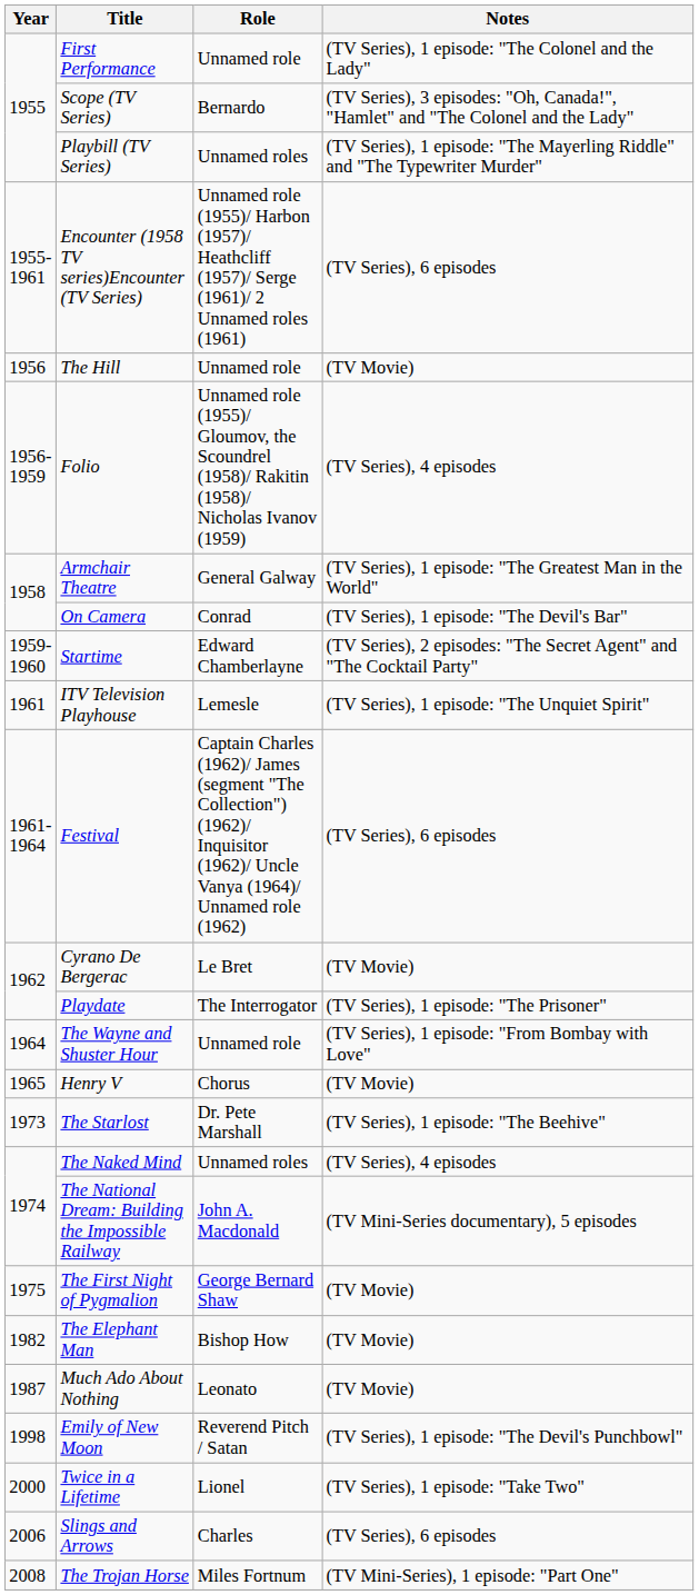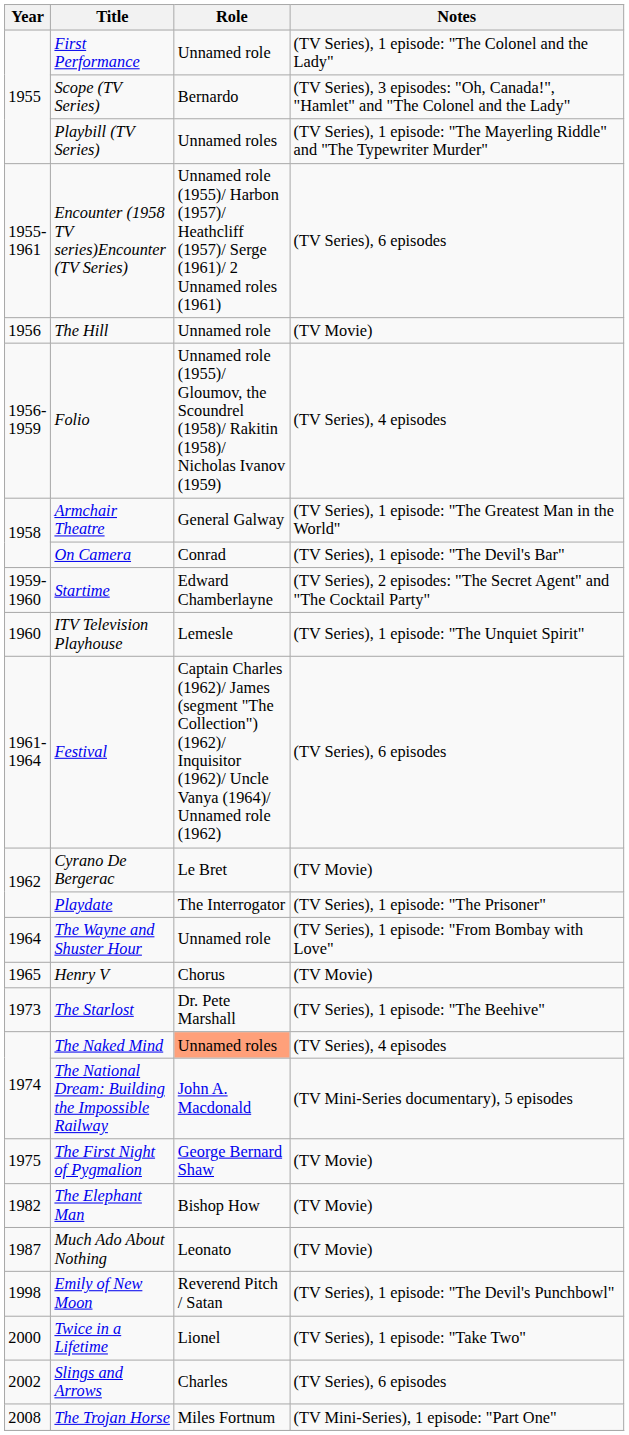 <table class="wikitable sortable">
 <tr>
 <th>Year</th>
 <th>Title</th>
 <th>Role</th>
 <th class="unsortable" style="width:20em;">Notes</th>
 </tr>
 <tr>
 <td rowspan="3">1955</td>
 <td><em><a href='#'>First Performance</a></em></td>
 <td>Unnamed role</td>
 <td>(TV Series), 1 episode: "The Colonel and the Lady"</td>
 </tr>
 <tr>
 <td><em>Scope (TV Series)</em></td>
 <td>Bernardo</td>
 <td>(TV Series), 3 episodes: "Oh, Canada!", "Hamlet" and "The Colonel and the Lady"</td>
 </tr>
 <tr>
 <td><em>Playbill (TV Series)</em></td>
 <td>Unnamed roles</td>
 <td>(TV Series), 1 episode: "The Mayerling Riddle" and "The Typewriter Murder"</td>
 </tr>
 <tr>
 <td>1955-1961</td>
 <td><em>Encounter (1958 TV series)Encounter (TV Series)</em></td>
 <td>Unnamed role (1955)/ Harbon (1957)/ Heathcliff (1957)/ Serge (1961)/ 2 Unnamed roles (1961)</td>
 <td>(TV Series), 6 episodes</td>
 </tr>
 <tr>
 <td>1956</td>
 <td data-sort-value="Hill, The"><em>The Hill</em></td>
 <td>Unnamed role</td>
 <td>(TV Movie)</td>
 </tr>
 <tr>
 <td>1956-1959</td>
 <td><em>Folio</em></td>
 <td>Unnamed role (1955)/ Gloumov, the Scoundrel (1958)/ Rakitin (1958)/ Nicholas Ivanov (1959)</td>
 <td>(TV Series), 4 episodes</td>
 </tr>
 <tr>
 <td rowspan="2">1958</td>
 <td><em><a href='#'>Armchair Theatre</a></em></td>
 <td>General Galway</td>
 <td>(TV Series), 1 episode: "The Greatest Man in the World"</td>
 </tr>
 <tr>
 <td><em><a href='#'>On Camera</a></em></td>
 <td>Conrad</td>
 <td>(TV Series), 1 episode: "The Devil's Bar"</td>
 </tr>
 <tr>
 <td>1959-1960</td>
 <td><em><a href='#'>Startime</a></em></td>
 <td>Edward Chamberlayne</td>
 <td>(TV Series), 2 episodes: "The Secret Agent" and "The Cocktail Party"</td>
 </tr>
 <tr>
-<td>1961</td>
+<td>1960</td>
 <td><em>ITV Television Playhouse</em></td>
 <td>Lemesle</td>
 <td>(TV Series), 1 episode: "The Unquiet Spirit"</td>
 </tr>
 <tr>
 <td>1961-1964</td>
 <td><em><a href='#'>Festival</a></em></td>
 <td>Captain Charles (1962)/ James (segment "The Collection")(1962)/ Inquisitor (1962)/ Uncle Vanya (1964)/ Unnamed role (1962)</td>
 <td>(TV Series), 6 episodes</td>
 </tr>
 <tr>
 <td rowspan="2">1962</td>
 <td><em>Cyrano De Bergerac</em></td>
 <td>Le Bret</td>
 <td>(TV Movie)</td>
 </tr>
 <tr>
 <td><em><a href='#'>Playdate</a></em></td>
 <td>The Interrogator</td>
 <td>(TV Series), 1 episode: "The Prisoner"</td>
 </tr>
 <tr>
 <td>1964</td>
 <td data-sort-value="Wayne and Shuster Hour, The"><em><a href='#'>The Wayne and Shuster Hour</a></em></td>
 <td>Unnamed role</td>
 <td>(TV Series), 1 episode: "From Bombay with Love"</td>
 </tr>
 <tr>
 <td>1965</td>
 <td><em>Henry V</em></td>
 <td>Chorus</td>
 <td>(TV Movie)</td>
 </tr>
 <tr>
 <td>1973</td>
 <td data-sort-value="Starlost, The"><em><a href='#'>The Starlost</a></em></td>
 <td>Dr. Pete Marshall</td>
 <td>(TV Series), 1 episode: "The Beehive"</td>
 </tr>
 <tr>
 <td rowspan="2">1974</td>
 <td data-sort-value="Naked Mind, The"><em><a href='#'>The Naked Mind</a></em></td>
-<td>Unnamed roles</td>
+<td style="background: lightsalmon;">Unnamed roles</td>
 <td>(TV Series), 4 episodes</td>
 </tr>
 <tr>
 <td data-sort-value="National Dream: Building the Impossible Railwa, The"><em><a href='#'>The National Dream: Building the Impossible Railway</a></em></td>
 <td><a href='#'>John A. Macdonald</a></td>
 <td>(TV Mini-Series documentary), 5 episodes</td>
 </tr>
 <tr>
 <td>1975</td>
 <td data-sort-value="First Night of Pygmalion, The"><em><a href='#'>The First Night of Pygmalion</a></em></td>
 <td><a href='#'>George Bernard Shaw</a></td>
 <td>(TV Movie)</td>
 </tr>
 <tr>
 <td>1982</td>
 <td data-sort-value="Elephant Man, The"><em><a href='#'>The Elephant Man</a></em></td>
 <td>Bishop How</td>
 <td>(TV Movie)</td>
 </tr>
 <tr>
 <td>1987</td>
 <td><em>Much Ado About Nothing</em></td>
 <td>Leonato</td>
 <td>(TV Movie)</td>
 </tr>
 <tr>
 <td>1998</td>
 <td><em><a href='#'>Emily of New Moon</a></em></td>
 <td>Reverend Pitch / Satan</td>
 <td>(TV Series), 1 episode: "The Devil's Punchbowl"</td>
 </tr>
 <tr>
 <td>2000</td>
 <td><em><a href='#'>Twice in a Lifetime</a></em></td>
 <td>Lionel</td>
 <td>(TV Series), 1 episode: "Take Two"</td>
 </tr>
 <tr>
-<td>2006</td>
+<td>2002</td>
 <td><em><a href='#'>Slings and Arrows</a></em></td>
 <td>Charles</td>
 <td>(TV Series), 6 episodes</td>
 </tr>
 <tr>
 <td>2008</td>
 <td data-sort-value="Trojan Horse, The"><em><a href='#'>The Trojan Horse</a></em></td>
 <td>Miles Fortnum</td>
 <td>(TV Mini-Series), 1 episode: "Part One"</td>
 </tr>
 <tr>
 </tr>
 </table>
